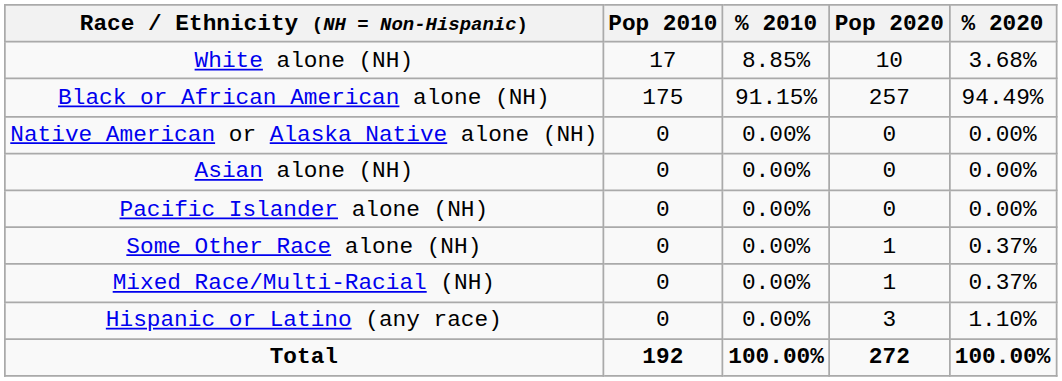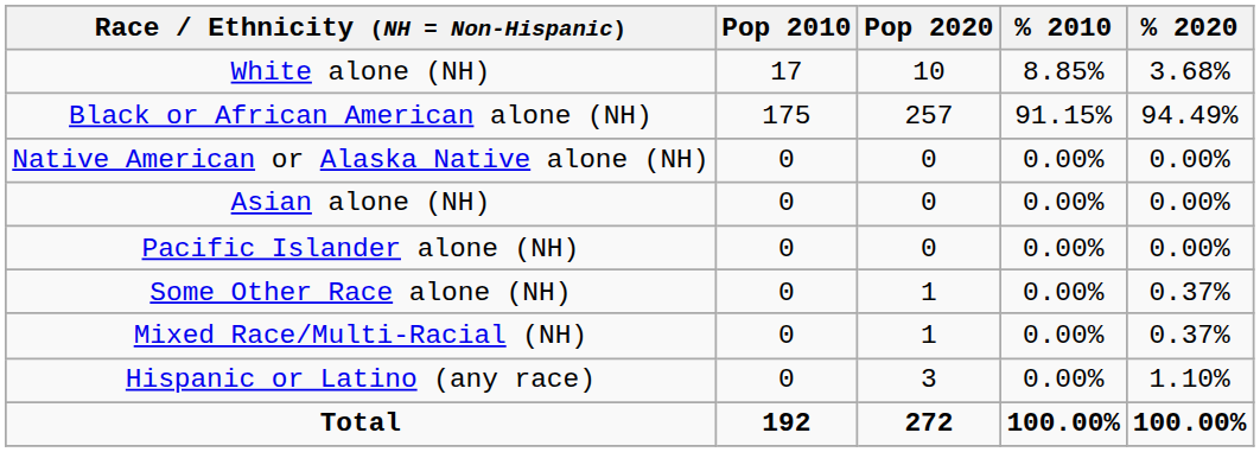 <table class="wikitable" style="text-align:center;">
 <tr>
 <th>Race / Ethnicity <small>(<em>NH = Non-Hispanic</em>)</small></th>
 <th>Pop 2010</th>
+<th>Pop 2020</th>
 <th>% 2010</th>
-<th>Pop 2020</th>
 <th>% 2020</th>
 </tr>
 <tr>
 <td><a href='#'>White</a> alone (NH)</td>
 <td>17</td>
+<td>10</td>
 <td>8.85%</td>
-<td>10</td>
 <td>3.68%</td>
 </tr>
 <tr>
 <td><a href='#'>Black or African American</a> alone (NH)</td>
 <td>175</td>
+<td>257</td>
 <td>91.15%</td>
-<td>257</td>
 <td>94.49%</td>
 </tr>
 <tr>
 <td><a href='#'>Native American</a> or <a href='#'>Alaska Native</a> alone (NH)</td>
 <td>0</td>
+<td>0</td>
 <td>0.00%</td>
-<td>0</td>
 <td>0.00%</td>
 </tr>
 <tr>
 <td><a href='#'>Asian</a> alone (NH)</td>
 <td>0</td>
+<td>0</td>
 <td>0.00%</td>
-<td>0</td>
 <td>0.00%</td>
 </tr>
 <tr>
 <td><a href='#'>Pacific Islander</a> alone (NH)</td>
 <td>0</td>
+<td>0</td>
 <td>0.00%</td>
-<td>0</td>
 <td>0.00%</td>
 </tr>
 <tr>
 <td><a href='#'>Some Other Race</a> alone (NH)</td>
 <td>0</td>
+<td>1</td>
 <td>0.00%</td>
-<td>1</td>
 <td>0.37%</td>
 </tr>
 <tr>
 <td><a href='#'>Mixed Race/Multi-Racial</a> (NH)</td>
 <td>0</td>
+<td>1</td>
 <td>0.00%</td>
-<td>1</td>
 <td>0.37%</td>
 </tr>
 <tr>
 <td><a href='#'>Hispanic or Latino</a> (any race)</td>
 <td>0</td>
+<td>3</td>
 <td>0.00%</td>
-<td>3</td>
 <td>1.10%</td>
 </tr>
 <tr>
 <td><strong>Total</strong></td>
 <td><strong>192</strong></td>
+<td><strong>272</strong></td>
 <td><strong>100.00%</strong></td>
-<td><strong>272</strong></td>
 <td><strong>100.00%</strong></td>
 </tr>
 </table>
